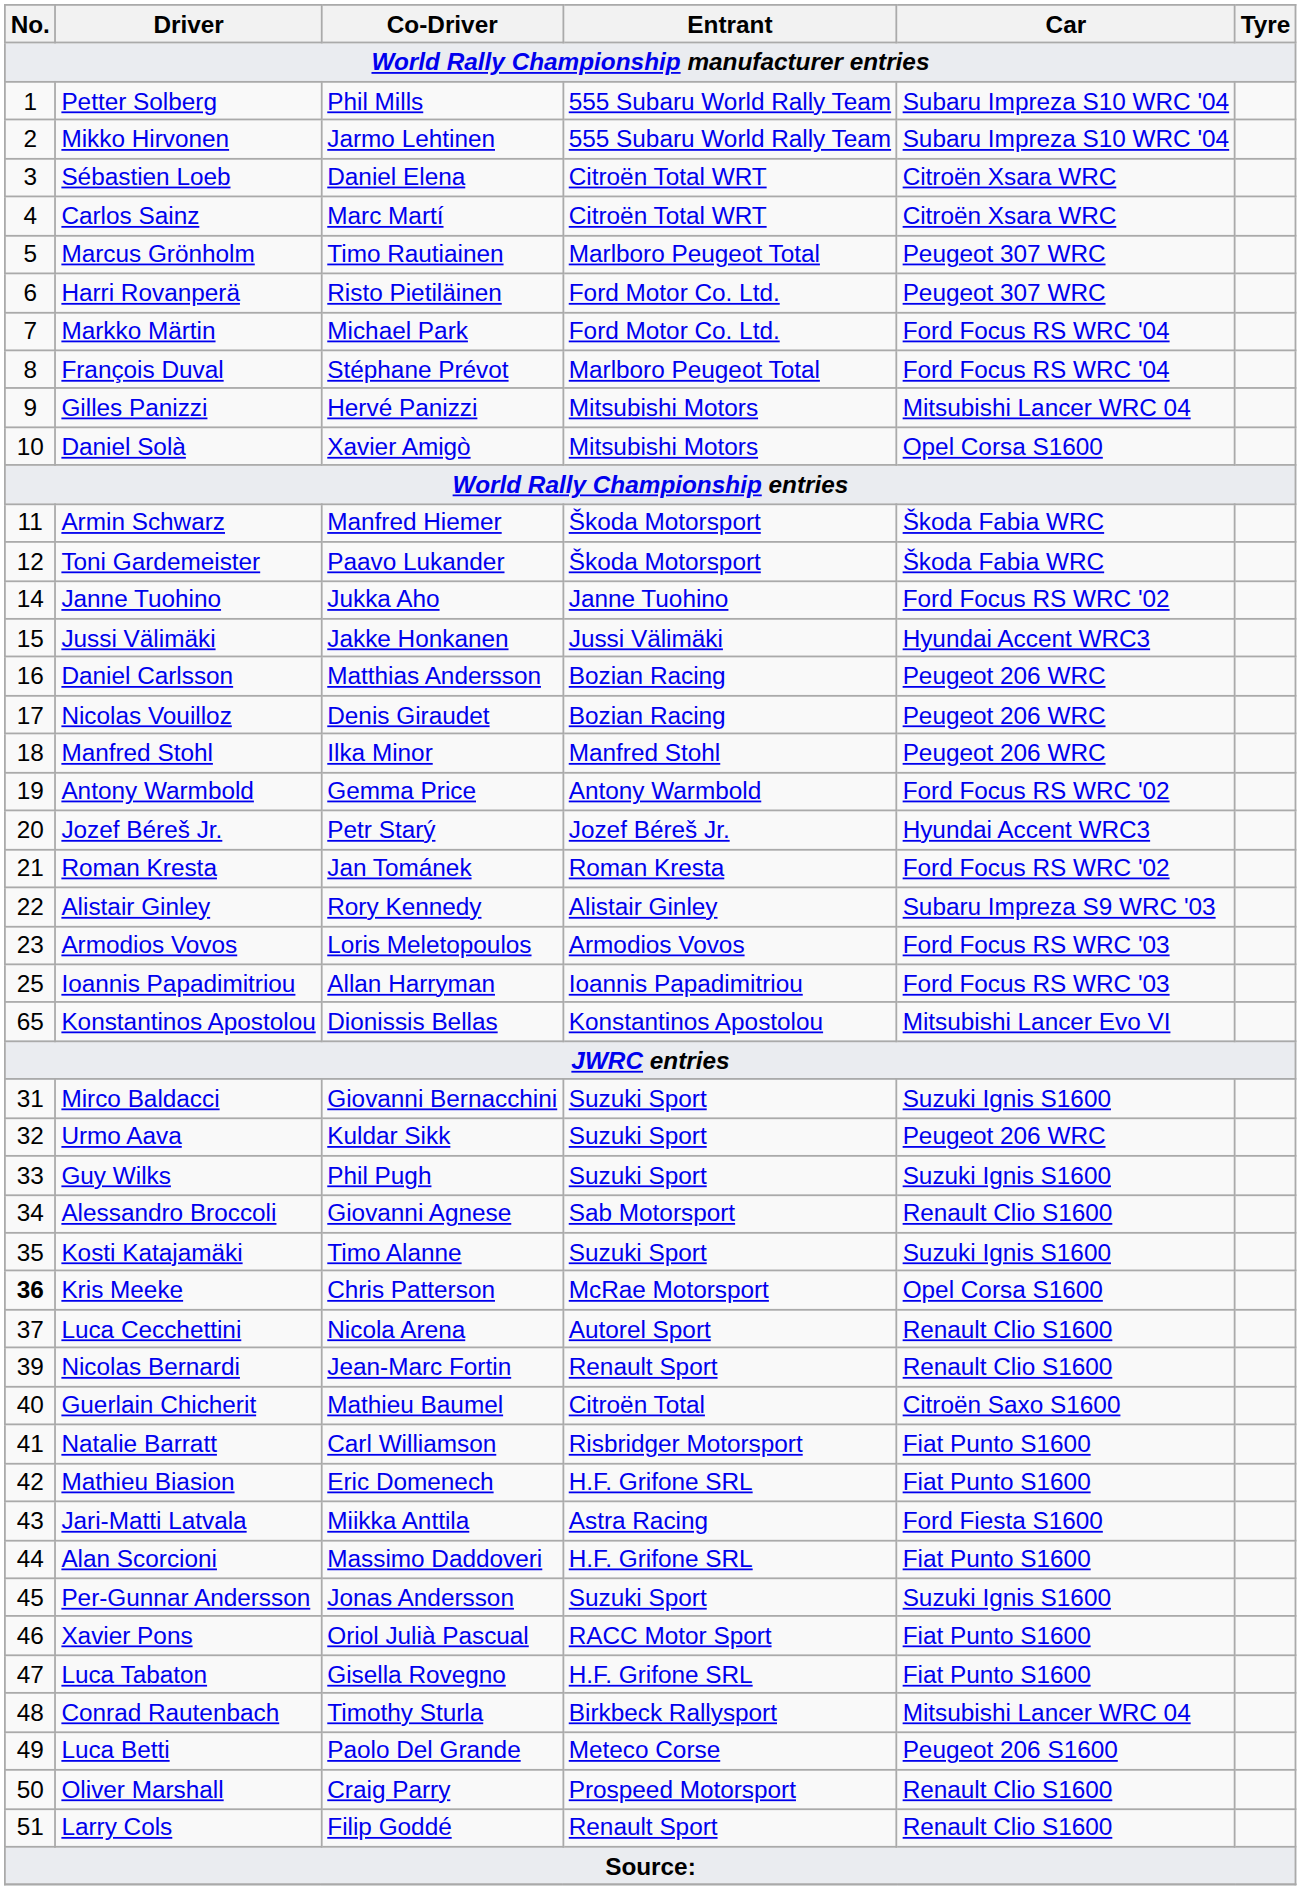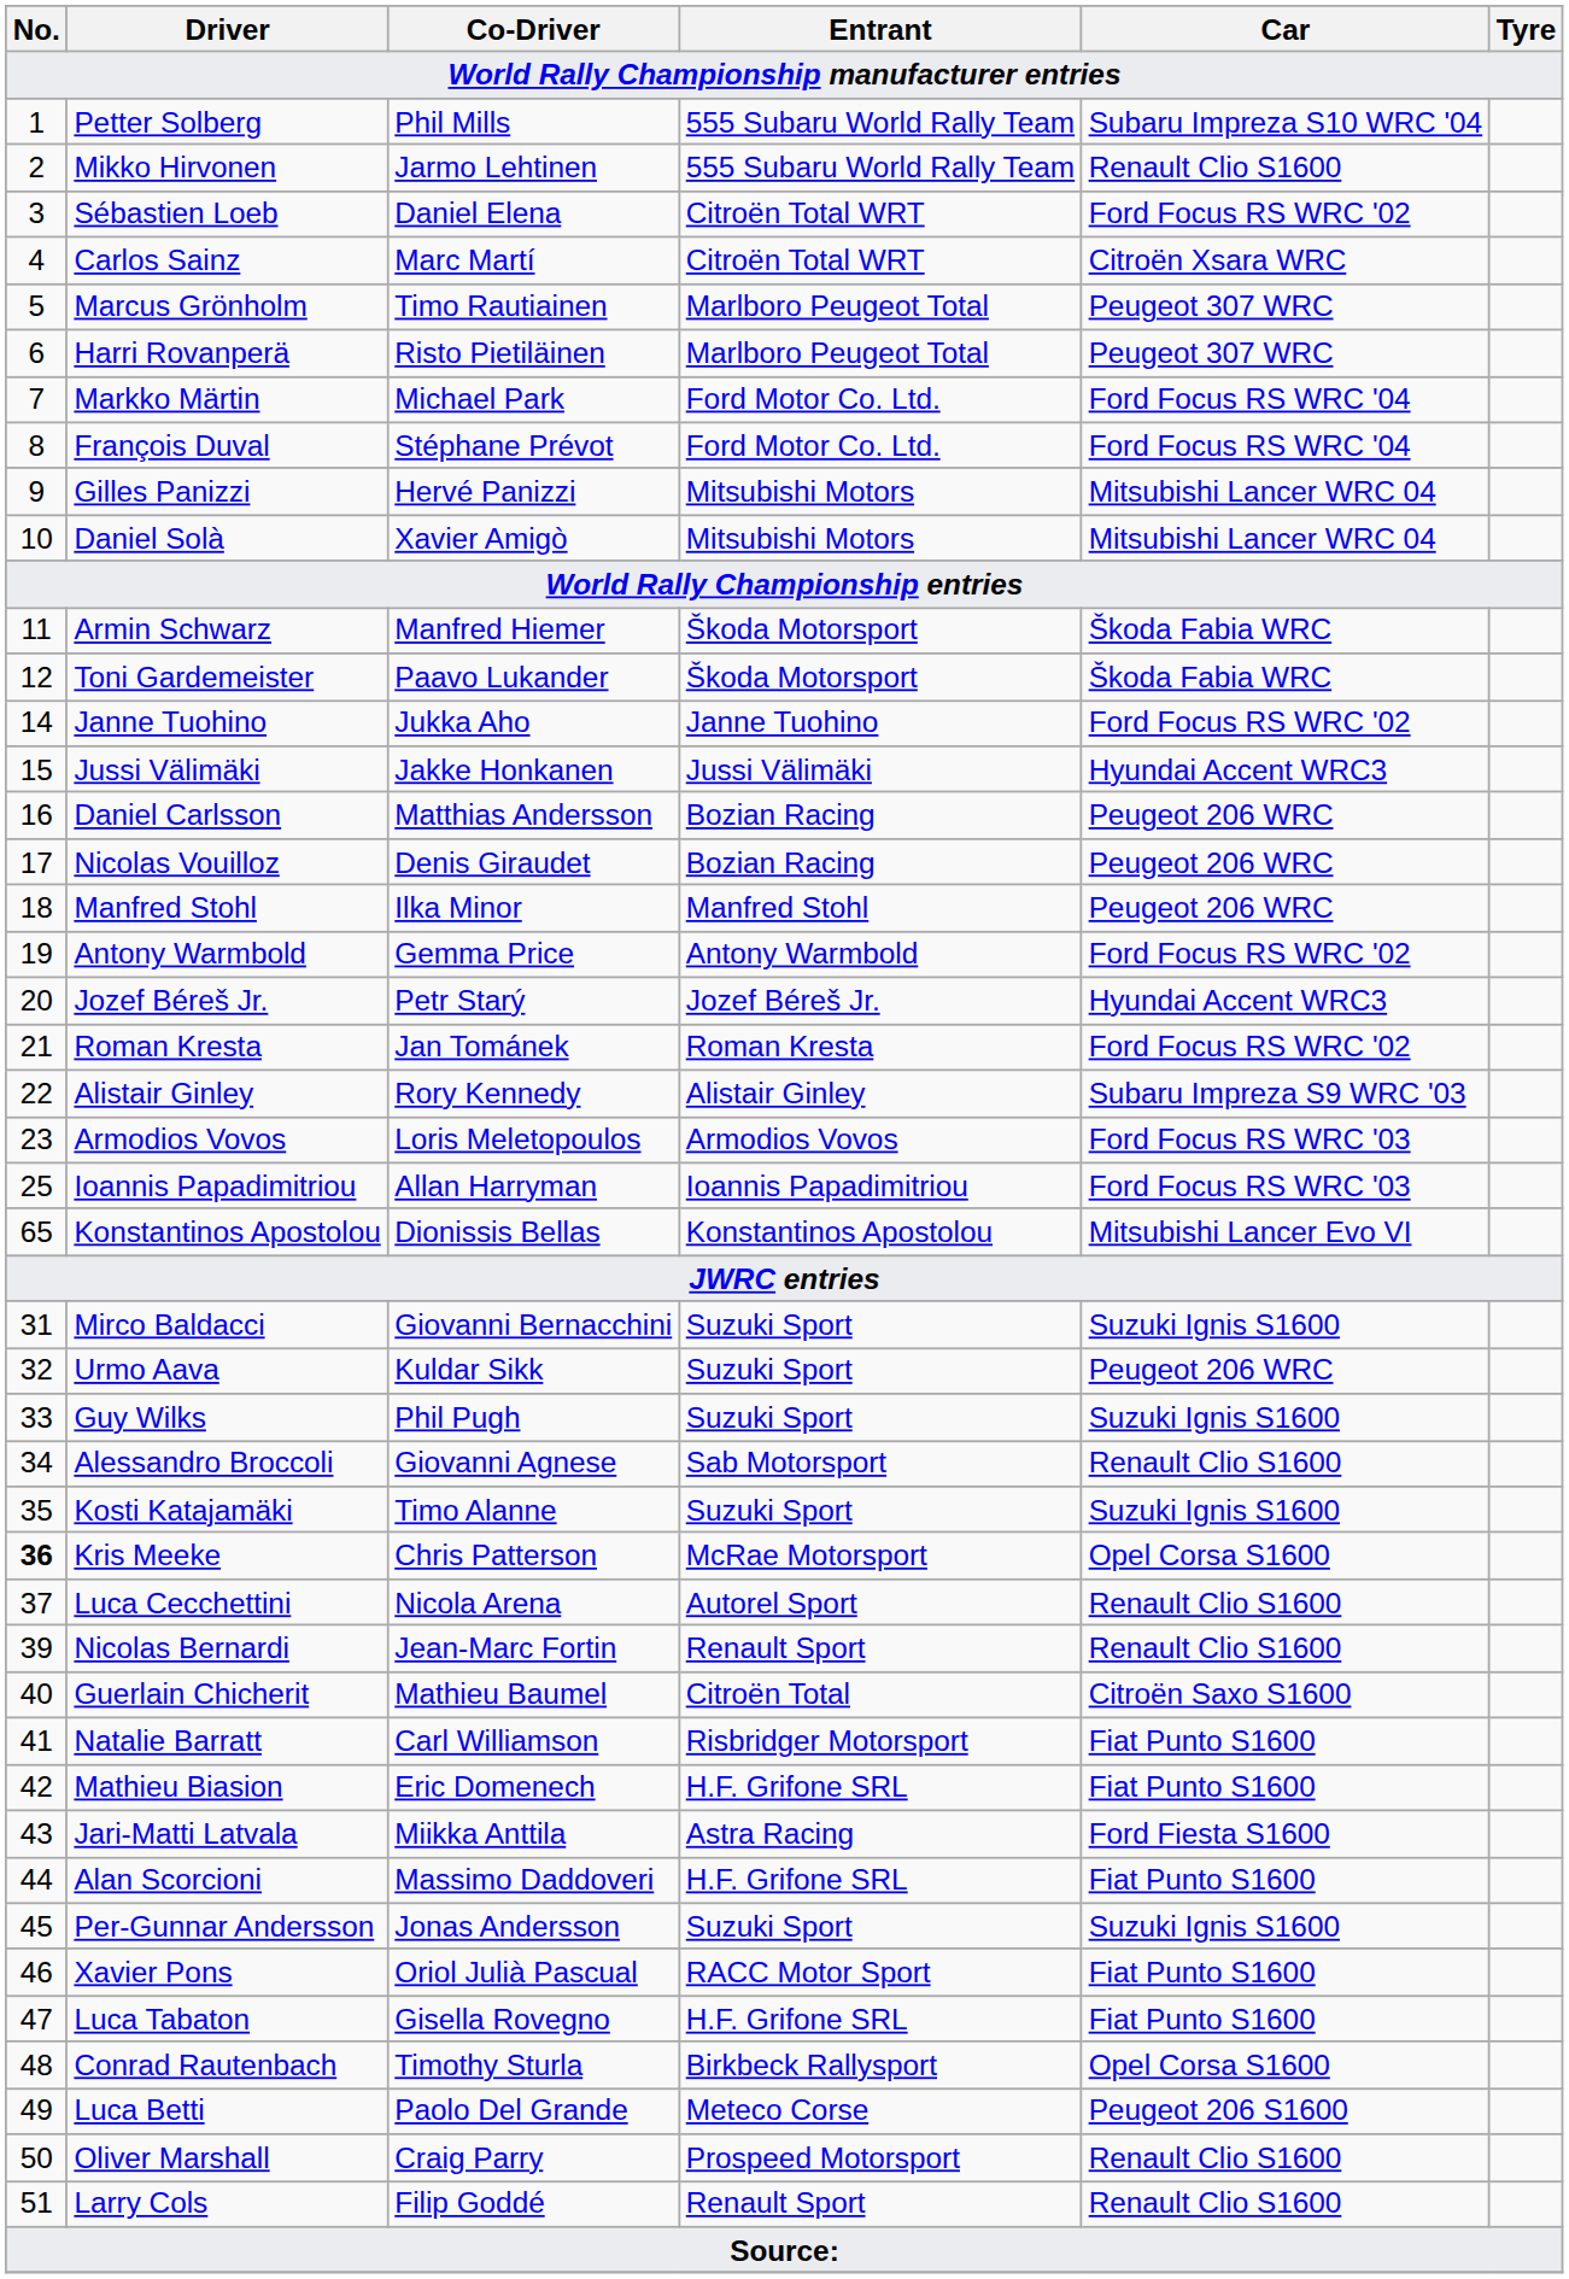 <table class="wikitable" style="font-size: 85%;">
 <tr>
 <th>No.</th>
 <th>Driver</th>
 <th>Co-Driver</th>
 <th>Entrant</th>
 <th>Car</th>
 <th>Tyre</th>
 </tr>
 <tr>
 <td style="background-color:#EAECF0; text-align:center" colspan="6"><strong><em><a href='#'>World Rally Championship</a> manufacturer entries</em></strong></td>
 </tr>
 <tr>
 <td align="center">1</td>
 <td> <a href='#'>Petter Solberg</a></td>
 <td> <a href='#'>Phil Mills</a></td>
 <td> <a href='#'>555 Subaru World Rally Team</a></td>
 <td><a href='#'>Subaru Impreza S10 WRC '04</a></td>
 <td align="center"></td>
 </tr>
 <tr>
 <td align="center">2</td>
 <td> <a href='#'>Mikko Hirvonen</a></td>
 <td> <a href='#'>Jarmo Lehtinen</a></td>
 <td> <a href='#'>555 Subaru World Rally Team</a></td>
-<td><a href='#'>Subaru Impreza S10 WRC '04</a></td>
+<td><a href='#'>Renault Clio S1600</a></td>
 <td align="center"></td>
 </tr>
 <tr>
 <td align="center">3</td>
 <td> <a href='#'>Sébastien Loeb</a></td>
 <td> <a href='#'>Daniel Elena</a></td>
 <td> <a href='#'>Citroën Total WRT</a></td>
-<td><a href='#'>Citroën Xsara WRC</a></td>
+<td><a href='#'>Ford Focus RS WRC '02</a></td>
 <td align="center"></td>
 </tr>
 <tr>
 <td align="center">4</td>
 <td> <a href='#'>Carlos Sainz</a></td>
 <td> <a href='#'>Marc Martí</a></td>
 <td> <a href='#'>Citroën Total WRT</a></td>
 <td><a href='#'>Citroën Xsara WRC</a></td>
 <td align="center"></td>
 </tr>
 <tr>
 <td align="center">5</td>
 <td> <a href='#'>Marcus Grönholm</a></td>
 <td> <a href='#'>Timo Rautiainen</a></td>
 <td> <a href='#'>Marlboro Peugeot Total</a></td>
 <td><a href='#'>Peugeot 307 WRC</a></td>
 <td align="center"></td>
 </tr>
 <tr>
 <td align="center">6</td>
 <td> <a href='#'>Harri Rovanperä</a></td>
 <td> <a href='#'>Risto Pietiläinen</a></td>
-<td> <a href='#'>Ford Motor Co. Ltd.</a></td>
+<td> <a href='#'>Marlboro Peugeot Total</a></td>
 <td><a href='#'>Peugeot 307 WRC</a></td>
 <td align="center"></td>
 </tr>
 <tr>
 <td align="center">7</td>
 <td> <a href='#'>Markko Märtin</a></td>
 <td> <a href='#'>Michael Park</a></td>
 <td> <a href='#'>Ford Motor Co. Ltd.</a></td>
 <td><a href='#'>Ford Focus RS WRC '04</a></td>
 <td align="center"></td>
 </tr>
 <tr>
 <td align="center">8</td>
 <td> <a href='#'>François Duval</a></td>
 <td> <a href='#'>Stéphane Prévot</a></td>
-<td> <a href='#'>Marlboro Peugeot Total</a></td>
+<td> <a href='#'>Ford Motor Co. Ltd.</a></td>
 <td><a href='#'>Ford Focus RS WRC '04</a></td>
 <td align="center"></td>
 </tr>
 <tr>
 <td align="center">9</td>
 <td> <a href='#'>Gilles Panizzi</a></td>
 <td> <a href='#'>Hervé Panizzi</a></td>
 <td> <a href='#'>Mitsubishi Motors</a></td>
 <td><a href='#'>Mitsubishi Lancer WRC 04</a></td>
 <td align="center"></td>
 </tr>
 <tr>
 <td align="center">10</td>
 <td> <a href='#'>Daniel Solà</a></td>
 <td> <a href='#'>Xavier Amigò</a></td>
 <td> <a href='#'>Mitsubishi Motors</a></td>
-<td><a href='#'>Opel Corsa S1600</a></td>
+<td><a href='#'>Mitsubishi Lancer WRC 04</a></td>
 <td align="center"></td>
 </tr>
 <tr>
 <td style="background-color:#EAECF0; text-align:center" colspan="6"><strong><em><a href='#'>World Rally Championship</a> entries</em></strong></td>
 </tr>
 <tr>
 <td align="center">11</td>
 <td> <a href='#'>Armin Schwarz</a></td>
 <td> <a href='#'>Manfred Hiemer</a></td>
 <td> <a href='#'>Škoda Motorsport</a></td>
 <td><a href='#'>Škoda Fabia WRC</a></td>
 <td align="center"></td>
 </tr>
 <tr>
 <td align="center">12</td>
 <td> <a href='#'>Toni Gardemeister</a></td>
 <td> <a href='#'>Paavo Lukander</a></td>
 <td> <a href='#'>Škoda Motorsport</a></td>
 <td><a href='#'>Škoda Fabia WRC</a></td>
 <td align="center"></td>
 </tr>
 <tr>
 <td align="center">14</td>
 <td> <a href='#'>Janne Tuohino</a></td>
 <td> <a href='#'>Jukka Aho</a></td>
 <td> <a href='#'>Janne Tuohino</a></td>
 <td><a href='#'>Ford Focus RS WRC '02</a></td>
 <td align="center"></td>
 </tr>
 <tr>
 <td align="center">15</td>
 <td> <a href='#'>Jussi Välimäki</a></td>
 <td> <a href='#'>Jakke Honkanen</a></td>
 <td> <a href='#'>Jussi Välimäki</a></td>
 <td><a href='#'>Hyundai Accent WRC3</a></td>
 <td align="center"></td>
 </tr>
 <tr>
 <td align="center">16</td>
 <td> <a href='#'>Daniel Carlsson</a></td>
 <td> <a href='#'>Matthias Andersson</a></td>
 <td> <a href='#'>Bozian Racing</a></td>
 <td><a href='#'>Peugeot 206 WRC</a></td>
 <td align="center"></td>
 </tr>
 <tr>
 <td align="center">17</td>
 <td> <a href='#'>Nicolas Vouilloz</a></td>
 <td> <a href='#'>Denis Giraudet</a></td>
 <td> <a href='#'>Bozian Racing</a></td>
 <td><a href='#'>Peugeot 206 WRC</a></td>
 <td align="center"></td>
 </tr>
 <tr>
 <td align="center">18</td>
 <td> <a href='#'>Manfred Stohl</a></td>
 <td> <a href='#'>Ilka Minor</a></td>
 <td> <a href='#'>Manfred Stohl</a></td>
 <td><a href='#'>Peugeot 206 WRC</a></td>
 <td align="center"></td>
 </tr>
 <tr>
 <td align="center">19</td>
 <td> <a href='#'>Antony Warmbold</a></td>
 <td> <a href='#'>Gemma Price</a></td>
 <td> <a href='#'>Antony Warmbold</a></td>
 <td><a href='#'>Ford Focus RS WRC '02</a></td>
 <td align="center"></td>
 </tr>
 <tr>
 <td align="center">20</td>
 <td> <a href='#'>Jozef Béreš Jr.</a></td>
 <td> <a href='#'>Petr Starý</a></td>
 <td> <a href='#'>Jozef Béreš Jr.</a></td>
 <td><a href='#'>Hyundai Accent WRC3</a></td>
 <td align="center"></td>
 </tr>
 <tr>
 <td align="center">21</td>
 <td> <a href='#'>Roman Kresta</a></td>
 <td> <a href='#'>Jan Tománek</a></td>
 <td> <a href='#'>Roman Kresta</a></td>
 <td><a href='#'>Ford Focus RS WRC '02</a></td>
 <td align="center"></td>
 </tr>
 <tr>
 <td align="center">22</td>
 <td> <a href='#'>Alistair Ginley</a></td>
 <td> <a href='#'>Rory Kennedy</a></td>
 <td> <a href='#'>Alistair Ginley</a></td>
 <td><a href='#'>Subaru Impreza S9 WRC '03</a></td>
 <td align="center"></td>
 </tr>
 <tr>
 <td align="center">23</td>
 <td> <a href='#'>Armodios Vovos</a></td>
 <td> <a href='#'>Loris Meletopoulos</a></td>
 <td> <a href='#'>Armodios Vovos</a></td>
 <td><a href='#'>Ford Focus RS WRC '03</a></td>
 <td align="center"></td>
 </tr>
 <tr>
 <td align="center">25</td>
 <td> <a href='#'>Ioannis Papadimitriou</a></td>
 <td> <a href='#'>Allan Harryman</a></td>
 <td> <a href='#'>Ioannis Papadimitriou</a></td>
 <td><a href='#'>Ford Focus RS WRC '03</a></td>
 <td align="center"></td>
 </tr>
 <tr>
 <td align="center">65</td>
 <td> <a href='#'>Konstantinos Apostolou</a></td>
 <td> <a href='#'>Dionissis Bellas</a></td>
 <td> <a href='#'>Konstantinos Apostolou</a></td>
 <td><a href='#'>Mitsubishi Lancer Evo VI</a></td>
 <td align="center"></td>
 </tr>
 <tr>
 <td style="background-color:#EAECF0; text-align:center" colspan="6"><strong><em><a href='#'>JWRC</a> entries</em></strong></td>
 </tr>
 <tr>
 <td align="center">31</td>
 <td> <a href='#'>Mirco Baldacci</a></td>
 <td> <a href='#'>Giovanni Bernacchini</a></td>
 <td> <a href='#'>Suzuki Sport</a></td>
 <td><a href='#'>Suzuki Ignis S1600</a></td>
 <td align="center"></td>
 </tr>
 <tr>
 <td align="center">32</td>
 <td> <a href='#'>Urmo Aava</a></td>
 <td> <a href='#'>Kuldar Sikk</a></td>
 <td> <a href='#'>Suzuki Sport</a></td>
 <td><a href='#'>Peugeot 206 WRC</a></td>
 <td align="center"></td>
 </tr>
 <tr>
 <td align="center">33</td>
 <td> <a href='#'>Guy Wilks</a></td>
 <td> <a href='#'>Phil Pugh</a></td>
 <td> <a href='#'>Suzuki Sport</a></td>
 <td><a href='#'>Suzuki Ignis S1600</a></td>
 <td align="center"></td>
 </tr>
 <tr>
 <td align="center">34</td>
 <td> <a href='#'>Alessandro Broccoli</a></td>
 <td> <a href='#'>Giovanni Agnese</a></td>
 <td> <a href='#'>Sab Motorsport</a></td>
 <td><a href='#'>Renault Clio S1600</a></td>
 <td align="center"></td>
 </tr>
 <tr>
 <td align="center">35</td>
 <td> <a href='#'>Kosti Katajamäki</a></td>
 <td> <a href='#'>Timo Alanne</a></td>
 <td> <a href='#'>Suzuki Sport</a></td>
 <td><a href='#'>Suzuki Ignis S1600</a></td>
 <td align="center"></td>
 </tr>
 <tr>
 <td align="center"><strong>36</strong></td>
 <td> <a href='#'>Kris Meeke</a></td>
 <td> <a href='#'>Chris Patterson</a></td>
 <td> <a href='#'>McRae Motorsport</a></td>
 <td><a href='#'>Opel Corsa S1600</a></td>
 <td align="center"></td>
 </tr>
 <tr>
 <td align="center">37</td>
 <td> <a href='#'>Luca Cecchettini</a></td>
 <td> <a href='#'>Nicola Arena</a></td>
 <td> <a href='#'>Autorel Sport</a></td>
 <td><a href='#'>Renault Clio S1600</a></td>
 <td align="center"></td>
 </tr>
 <tr>
 <td align="center">39</td>
 <td> <a href='#'>Nicolas Bernardi</a></td>
 <td> <a href='#'>Jean-Marc Fortin</a></td>
 <td> <a href='#'>Renault Sport</a></td>
 <td><a href='#'>Renault Clio S1600</a></td>
 <td align="center"></td>
 </tr>
 <tr>
 <td align="center">40</td>
 <td> <a href='#'>Guerlain Chicherit</a></td>
 <td> <a href='#'>Mathieu Baumel</a></td>
 <td> <a href='#'>Citroën Total</a></td>
 <td><a href='#'>Citroën Saxo S1600</a></td>
 <td align="center"></td>
 </tr>
 <tr>
 <td align="center">41</td>
 <td> <a href='#'>Natalie Barratt</a></td>
 <td> <a href='#'>Carl Williamson</a></td>
 <td> <a href='#'>Risbridger Motorsport</a></td>
 <td><a href='#'>Fiat Punto S1600</a></td>
 <td align="center"></td>
 </tr>
 <tr>
 <td align="center">42</td>
 <td> <a href='#'>Mathieu Biasion</a></td>
 <td> <a href='#'>Eric Domenech</a></td>
 <td> <a href='#'>H.F. Grifone SRL</a></td>
 <td><a href='#'>Fiat Punto S1600</a></td>
 <td align="center"></td>
 </tr>
 <tr>
 <td align="center">43</td>
 <td> <a href='#'>Jari-Matti Latvala</a></td>
 <td> <a href='#'>Miikka Anttila</a></td>
 <td> <a href='#'>Astra Racing</a></td>
 <td><a href='#'>Ford Fiesta S1600</a></td>
 <td align="center"></td>
 </tr>
 <tr>
 <td align="center">44</td>
 <td> <a href='#'>Alan Scorcioni</a></td>
 <td> <a href='#'>Massimo Daddoveri</a></td>
 <td> <a href='#'>H.F. Grifone SRL</a></td>
 <td><a href='#'>Fiat Punto S1600</a></td>
 <td align="center"></td>
 </tr>
 <tr>
 <td align="center">45</td>
 <td> <a href='#'>Per-Gunnar Andersson</a></td>
 <td> <a href='#'>Jonas Andersson</a></td>
 <td> <a href='#'>Suzuki Sport</a></td>
 <td><a href='#'>Suzuki Ignis S1600</a></td>
 <td align="center"></td>
 </tr>
 <tr>
 <td align="center">46</td>
 <td> <a href='#'>Xavier Pons</a></td>
 <td> <a href='#'>Oriol Julià Pascual</a></td>
 <td> <a href='#'>RACC Motor Sport</a></td>
 <td><a href='#'>Fiat Punto S1600</a></td>
 <td align="center"></td>
 </tr>
 <tr>
 <td align="center">47</td>
 <td> <a href='#'>Luca Tabaton</a></td>
 <td> <a href='#'>Gisella Rovegno</a></td>
 <td> <a href='#'>H.F. Grifone SRL</a></td>
 <td><a href='#'>Fiat Punto S1600</a></td>
 <td align="center"></td>
 </tr>
 <tr>
 <td align="center">48</td>
 <td> <a href='#'>Conrad Rautenbach</a></td>
 <td> <a href='#'>Timothy Sturla</a></td>
 <td> <a href='#'>Birkbeck Rallysport</a></td>
-<td><a href='#'>Mitsubishi Lancer WRC 04</a></td>
+<td><a href='#'>Opel Corsa S1600</a></td>
 <td align="center"></td>
 </tr>
 <tr>
 <td align="center">49</td>
 <td> <a href='#'>Luca Betti</a></td>
 <td> <a href='#'>Paolo Del Grande</a></td>
 <td> <a href='#'>Meteco Corse</a></td>
 <td><a href='#'>Peugeot 206 S1600</a></td>
 <td align="center"></td>
 </tr>
 <tr>
 <td align="center">50</td>
 <td> <a href='#'>Oliver Marshall</a></td>
 <td> <a href='#'>Craig Parry</a></td>
 <td> <a href='#'>Prospeed Motorsport</a></td>
 <td><a href='#'>Renault Clio S1600</a></td>
 <td align="center"></td>
 </tr>
 <tr>
 <td align="center">51</td>
 <td> <a href='#'>Larry Cols</a></td>
 <td> <a href='#'>Filip Goddé</a></td>
 <td> <a href='#'>Renault Sport</a></td>
 <td><a href='#'>Renault Clio S1600</a></td>
 <td align="center"></td>
 </tr>
 <tr>
 <td style="background-color:#EAECF0; text-align:center" colspan="6"><strong>Source:</strong></td>
 </tr>
 <tr>
 </tr>
 </table>
